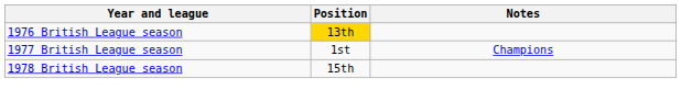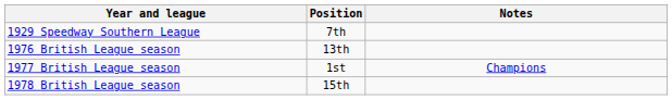 <table class="wikitable">
 <tr>
 <th width=350>Year and league</th>
 <th width=50>Position</th>
 <th width=350>Notes</th>
 </tr>
 <tr align=center>
+<td align="left"><a href='#'>1929 Speedway Southern League</a></td>
+<td>7th</td>
+<td></td>
+</tr>
+<tr align=center>
 <td align="left"><a href='#'>1976 British League season</a></td>
-<td style="background: gold;">13th</td>
+<td>13th</td>
 <td></td>
 </tr>
 <tr align=center>
 <td align="left"><a href='#'>1977 British League season</a></td>
 <td>1st</td>
 <td><a href='#'>Champions</a></td>
 </tr>
 <tr align=center>
 <td align="left"><a href='#'>1978 British League season</a></td>
 <td>15th</td>
 <td></td>
 </tr>
 </table>
